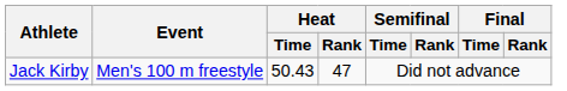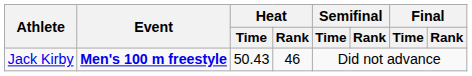 <table class=wikitable style="font-size:90%">
 <tr>
 <th rowspan="2">Athlete</th>
 <th rowspan="2">Event</th>
 <th colspan="2">Heat</th>
 <th colspan="2">Semifinal</th>
 <th colspan="2">Final</th>
 </tr>
 <tr style="font-size:95%">
 <th>Time</th>
 <th>Rank</th>
 <th>Time</th>
 <th>Rank</th>
 <th>Time</th>
 <th>Rank</th>
 </tr>
 <tr align=center>
 <td align=left><a href='#'>Jack Kirby</a></td>
-<td align=left><a href='#'>Men's 100 m freestyle</a></td>
+<td align=left><strong><a href='#'>Men's 100 m freestyle</a></strong></td>
 <td>50.43</td>
-<td>47</td>
+<td>46</td>
 <td colspan=4>Did not advance</td>
 </tr>
 </table>
